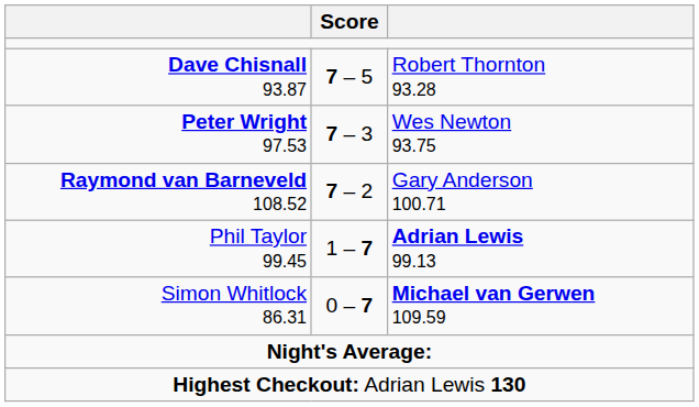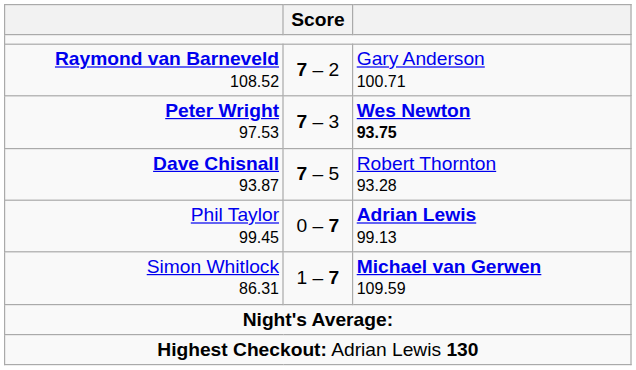 <table class=wikitable style="text-align:center">
 <tr>
 <th width=225></th>
 <th width=50>Score</th>
 <th width=225></th>
 </tr>
 <tr align=centre>
 <td colspan="3"></td>
 </tr>
 <tr align=left>
+<td align=right><strong><a href='#'>Raymond van Barneveld</a></strong>  <br><small><span>108.52</span></small></td>
+<td align=center><strong>7</strong> – 2</td>
+<td> <a href='#'>Gary Anderson</a> <br><small><span>100.71</span></small></td>
+</tr>
+<tr align=left>
+<td align=right><strong><a href='#'>Peter Wright</a></strong>  <br><small><span>97.53</span></small></td>
+<td align=center><strong>7</strong> – 3</td>
+<td><strong> <a href='#'>Wes Newton</a> <br><small><span>93.75</span></small></strong></td>
+</tr>
+<tr align=left>
 <td align=right><strong><a href='#'>Dave Chisnall</a></strong>  <br><small><span>93.87</span></small></td>
 <td align=center><strong>7</strong> – 5</td>
 <td> <a href='#'>Robert Thornton</a> <br><small><span>93.28</span></small></td>
 </tr>
 <tr align=left>
-<td align=right><strong><a href='#'>Peter Wright</a></strong>  <br><small><span>97.53</span></small></td>
-<td align=center><strong>7</strong> – 3</td>
-<td> <a href='#'>Wes Newton</a> <br><small><span>93.75</span></small></td>
-</tr>
-<tr align=left>
-<td align=right><strong><a href='#'>Raymond van Barneveld</a></strong>  <br><small><span>108.52</span></small></td>
-<td align=center><strong>7</strong> – 2</td>
-<td> <a href='#'>Gary Anderson</a> <br><small><span>100.71</span></small></td>
-</tr>
-<tr align=left>
 <td align=right><a href='#'>Phil Taylor</a>  <br><small><span>99.45</span></small></td>
-<td align=center>1 – <strong>7</strong></td>
+<td align=center>0 – <strong>7</strong></td>
 <td> <strong><a href='#'>Adrian Lewis</a></strong> <br><small><span>99.13</span></small></td>
 </tr>
 <tr align=left>
 <td align=right><a href='#'>Simon Whitlock</a>  <br><small><span>86.31</span></small></td>
-<td align=center>0 – <strong>7</strong></td>
+<td align=center>1 – <strong>7</strong></td>
 <td> <strong><a href='#'>Michael van Gerwen</a></strong> <br><small><span>109.59</span></small></td>
 </tr>
 <tr align=center>
 <td colspan="3"><strong>Night's Average:</strong> </td>
 </tr>
 <tr align=center>
 <td colspan="3"><strong>Highest Checkout:</strong> Adrian Lewis <strong>130</strong></td>
 </tr>
 </table>
